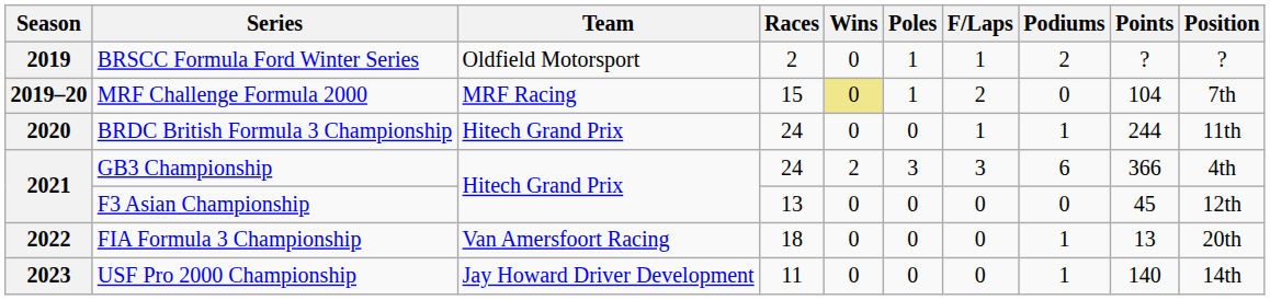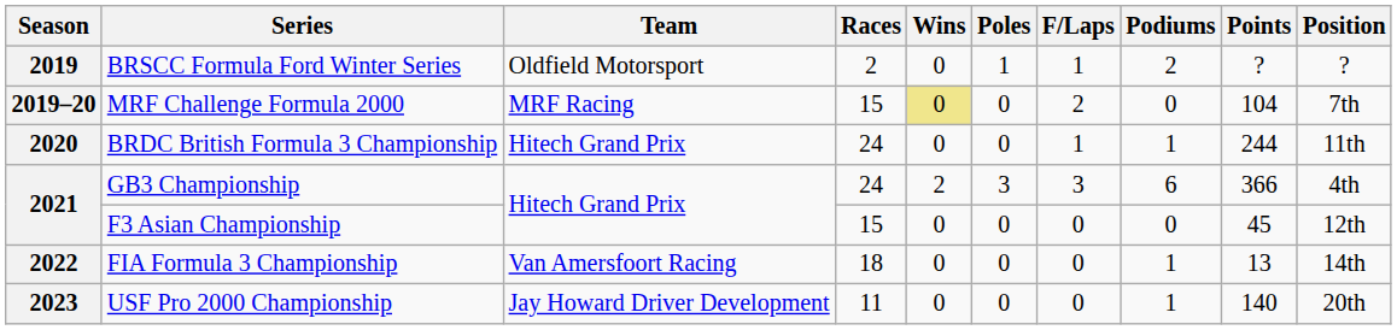 <table class="wikitable" style="font-size: 90%; text-align:center">
 <tr>
 <th>Season</th>
 <th>Series</th>
 <th>Team</th>
 <th>Races</th>
 <th>Wins</th>
 <th>Poles</th>
 <th>F/Laps</th>
 <th>Podiums</th>
 <th>Points</th>
 <th>Position</th>
 </tr>
 <tr>
 <th>2019</th>
 <td align=left><a href='#'>BRSCC Formula Ford Winter Series</a></td>
 <td align=left>Oldfield Motorsport</td>
 <td>2</td>
 <td>0</td>
 <td>1</td>
 <td>1</td>
 <td>2</td>
 <td>?</td>
 <td>?</td>
 </tr>
 <tr>
 <th>2019–20</th>
 <td align=left><a href='#'>MRF Challenge Formula 2000</a></td>
 <td align=left><a href='#'>MRF Racing</a></td>
 <td>15</td>
 <td style="background: khaki;">0</td>
-<td>1</td>
+<td>0</td>
 <td>2</td>
 <td>0</td>
 <td>104</td>
 <td>7th</td>
 </tr>
 <tr>
 <th>2020</th>
 <td align=left><a href='#'>BRDC British Formula 3 Championship</a></td>
 <td align=left><a href='#'>Hitech Grand Prix</a></td>
 <td>24</td>
 <td>0</td>
 <td>0</td>
 <td>1</td>
 <td>1</td>
 <td>244</td>
 <td>11th</td>
 </tr>
 <tr>
 <th rowspan=2>2021</th>
 <td align=left><a href='#'>GB3 Championship</a></td>
 <td rowspan=2 align=left><a href='#'>Hitech Grand Prix</a></td>
 <td>24</td>
 <td>2</td>
 <td>3</td>
 <td>3</td>
 <td>6</td>
 <td>366</td>
 <td>4th</td>
 </tr>
 <tr>
 <td align=left><a href='#'>F3 Asian Championship</a></td>
-<td>13</td>
+<td>15</td>
 <td>0</td>
 <td>0</td>
 <td>0</td>
 <td>0</td>
 <td>45</td>
 <td>12th</td>
 </tr>
 <tr>
 <th>2022</th>
 <td align=left><a href='#'>FIA Formula 3 Championship</a></td>
 <td align=left nowrap=""><a href='#'>Van Amersfoort Racing</a></td>
 <td>18</td>
 <td>0</td>
 <td>0</td>
 <td>0</td>
 <td>1</td>
 <td>13</td>
-<td>20th</td>
+<td>14th</td>
 </tr>
 <tr>
 <th>2023</th>
 <td align=left><a href='#'>USF Pro 2000 Championship</a></td>
 <td align=left><a href='#'>Jay Howard Driver Development</a></td>
 <td>11</td>
 <td>0</td>
 <td>0</td>
 <td>0</td>
 <td>1</td>
 <td>140</td>
-<td>14th</td>
+<td>20th</td>
 </tr>
 </table>
